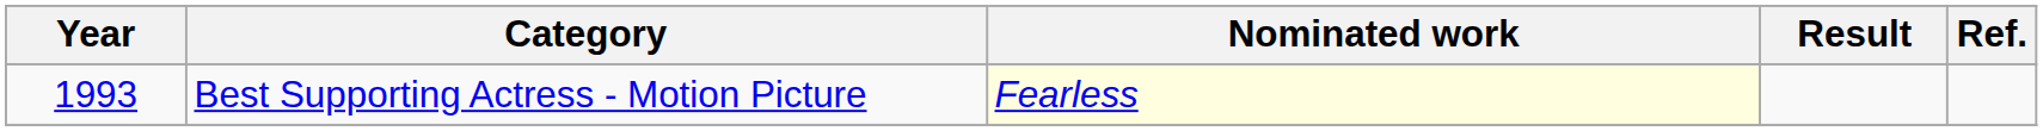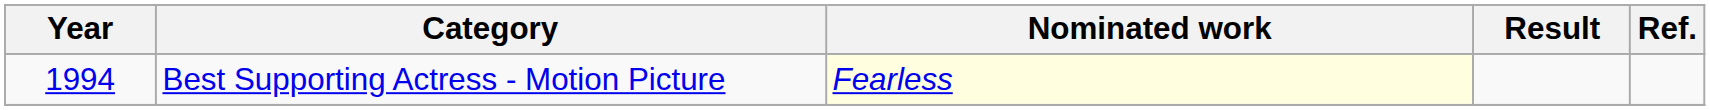 <table class=wikitable>
 <tr>
 <th scope="col" style="width:5em;">Year</th>
 <th scope="col" style="width:26em;">Category</th>
 <th scope="col" style="width:25em;">Nominated work</th>
 <th scope="col" style="width:5em;">Result</th>
 <th>Ref.</th>
 </tr>
 <tr>
-<td style="text-align:center;"><a href='#'>1993</a></td>
+<td style="text-align:center;"><a href='#'>1994</a></td>
 <td><a href='#'>Best Supporting Actress - Motion Picture</a></td>
 <td style="background: lightyellow;"><em><a href='#'>Fearless</a></em></td>
 <td></td>
 <td></td>
 </tr>
 <tr>
 </tr>
 </table>
